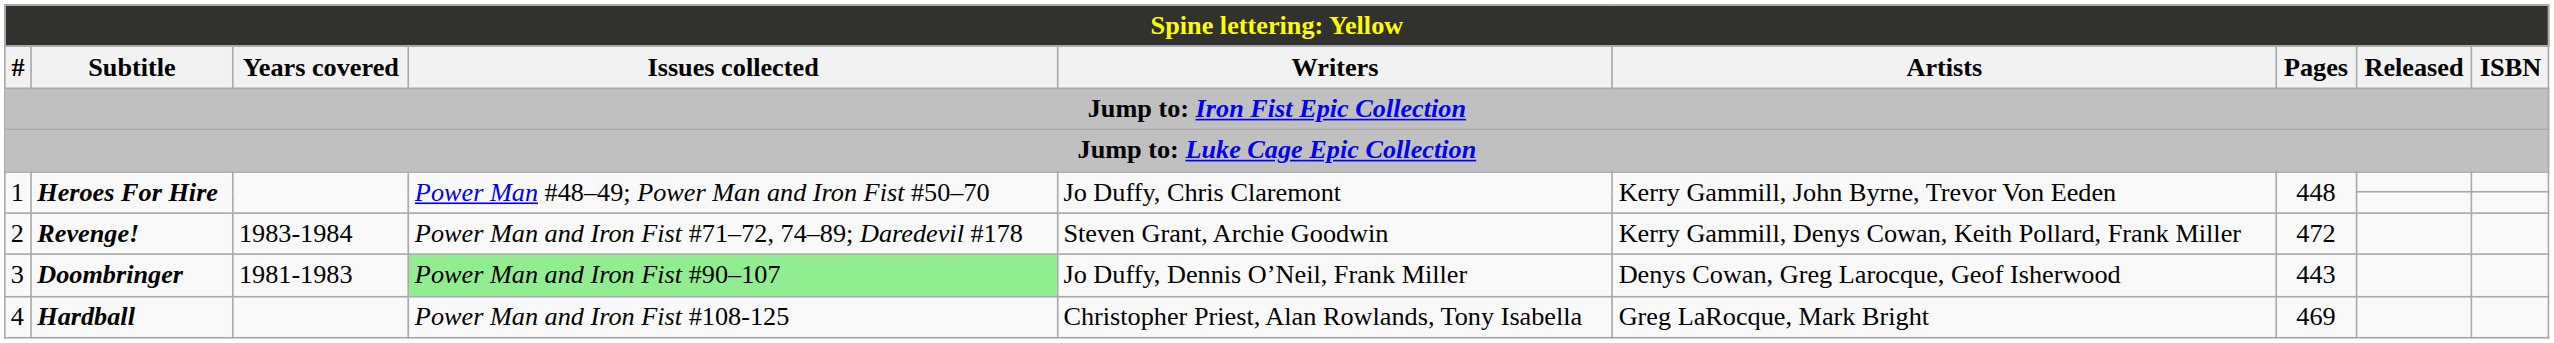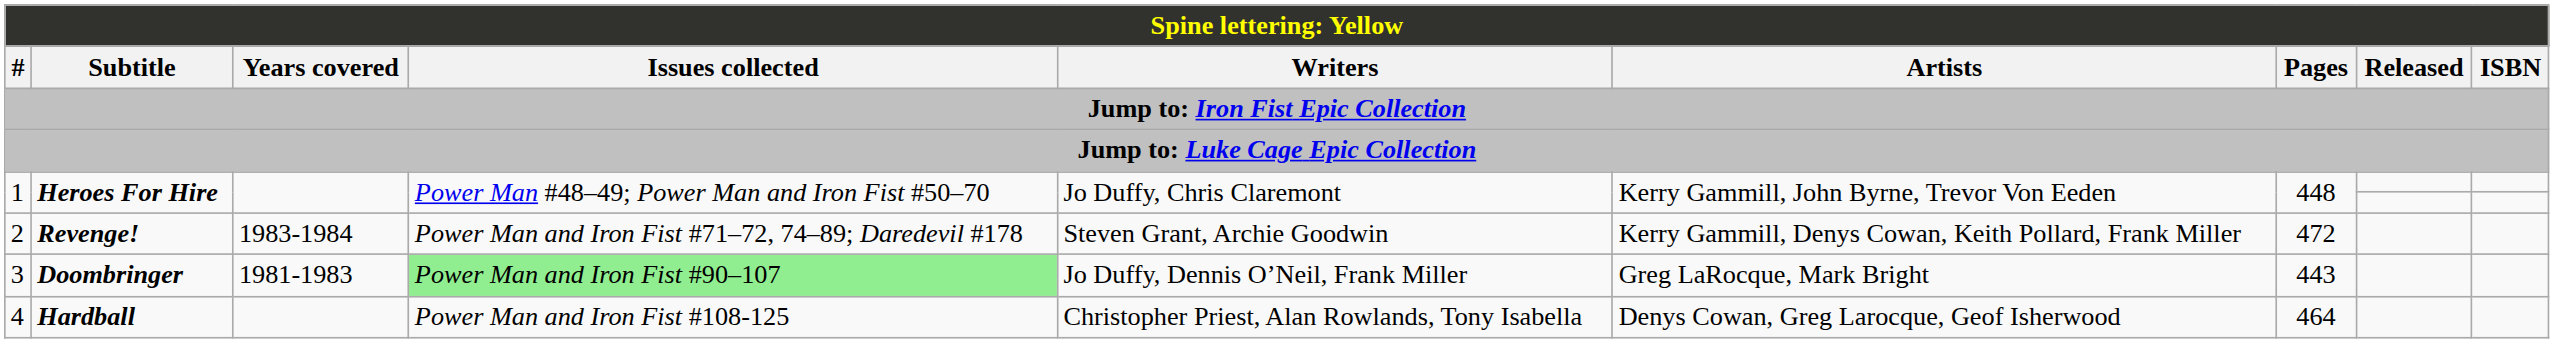 <table class="wikitable sortable" width=98%>
 <tr>
 <th colspan=9 style="background-color: #31312D; color: yellow;">Spine lettering: Yellow</th>
 </tr>
 <tr>
 <th class="unsortable">#</th>
 <th class="unsortable">Subtitle</th>
 <th>Years covered</th>
 <th class="unsortable">Issues collected</th>
 <th class="unsortable">Writers</th>
 <th class="unsortable">Artists</th>
 <th class="unsortable">Pages</th>
 <th>Released</th>
 <th class="unsortable">ISBN</th>
 </tr>
 <tr>
 <th colspan=9 style="background-color: silver;">Jump to: <a href='#'><em>Iron Fist</em> <em>Epic Collection</em></a></th>
 </tr>
 <tr>
 <th colspan=9 style="background-color: silver;">Jump to: <a href='#'><em>Luke Cage</em> <em>Epic Collection</em></a></th>
 </tr>
 <tr>
 <td rowspan=2>1</td>
 <td rowspan=2><strong><em>Heroes For Hire</em></strong></td>
 <td rowspan=2></td>
 <td rowspan=2><em><a href='#'>Power Man</a></em> #48–49; <em>Power Man and Iron Fist</em> #50–70</td>
 <td rowspan=2>Jo Duffy, Chris Claremont</td>
 <td rowspan=2>Kerry Gammill, John Byrne, Trevor Von Eeden</td>
 <td style="text-align: center;" rowspan=2>448</td>
 <td></td>
 <td></td>
 </tr>
 <tr>
 <td></td>
 <td></td>
 </tr>
 <tr>
 <td>2</td>
 <td><strong><em>Revenge!</em></strong></td>
 <td>1983-1984</td>
 <td><em>Power Man and Iron Fist</em> #71–72, 74–89; <em>Daredevil</em> #178</td>
 <td>Steven Grant, Archie Goodwin</td>
 <td>Kerry Gammill, Denys Cowan, Keith Pollard, Frank Miller</td>
 <td style="text-align: center;">472</td>
 <td></td>
 <td></td>
 </tr>
 <tr>
 <td>3</td>
 <td><strong><em>Doombringer</em></strong></td>
 <td>1981-1983</td>
 <td style="background: lightgreen;"><em>Power Man and Iron Fist</em> #90–107</td>
 <td>Jo Duffy, Dennis O’Neil, Frank Miller</td>
-<td>Denys Cowan, Greg Larocque, Geof Isherwood</td>
+<td>Greg LaRocque, Mark Bright</td>
 <td style="text-align: center;">443</td>
 <td></td>
 <td></td>
 </tr>
 <tr>
 <td>4</td>
 <td><strong><em>Hardball</em></strong></td>
 <td></td>
 <td><em>Power Man and Iron Fist</em> #108-125</td>
 <td>Christopher Priest, Alan Rowlands, Tony Isabella</td>
-<td>Greg LaRocque, Mark Bright</td>
-<td style="text-align: center;">469</td>
+<td>Denys Cowan, Greg Larocque, Geof Isherwood</td>
+<td style="text-align: center;">464</td>
 <td></td>
 <td></td>
 </tr>
 </table>
